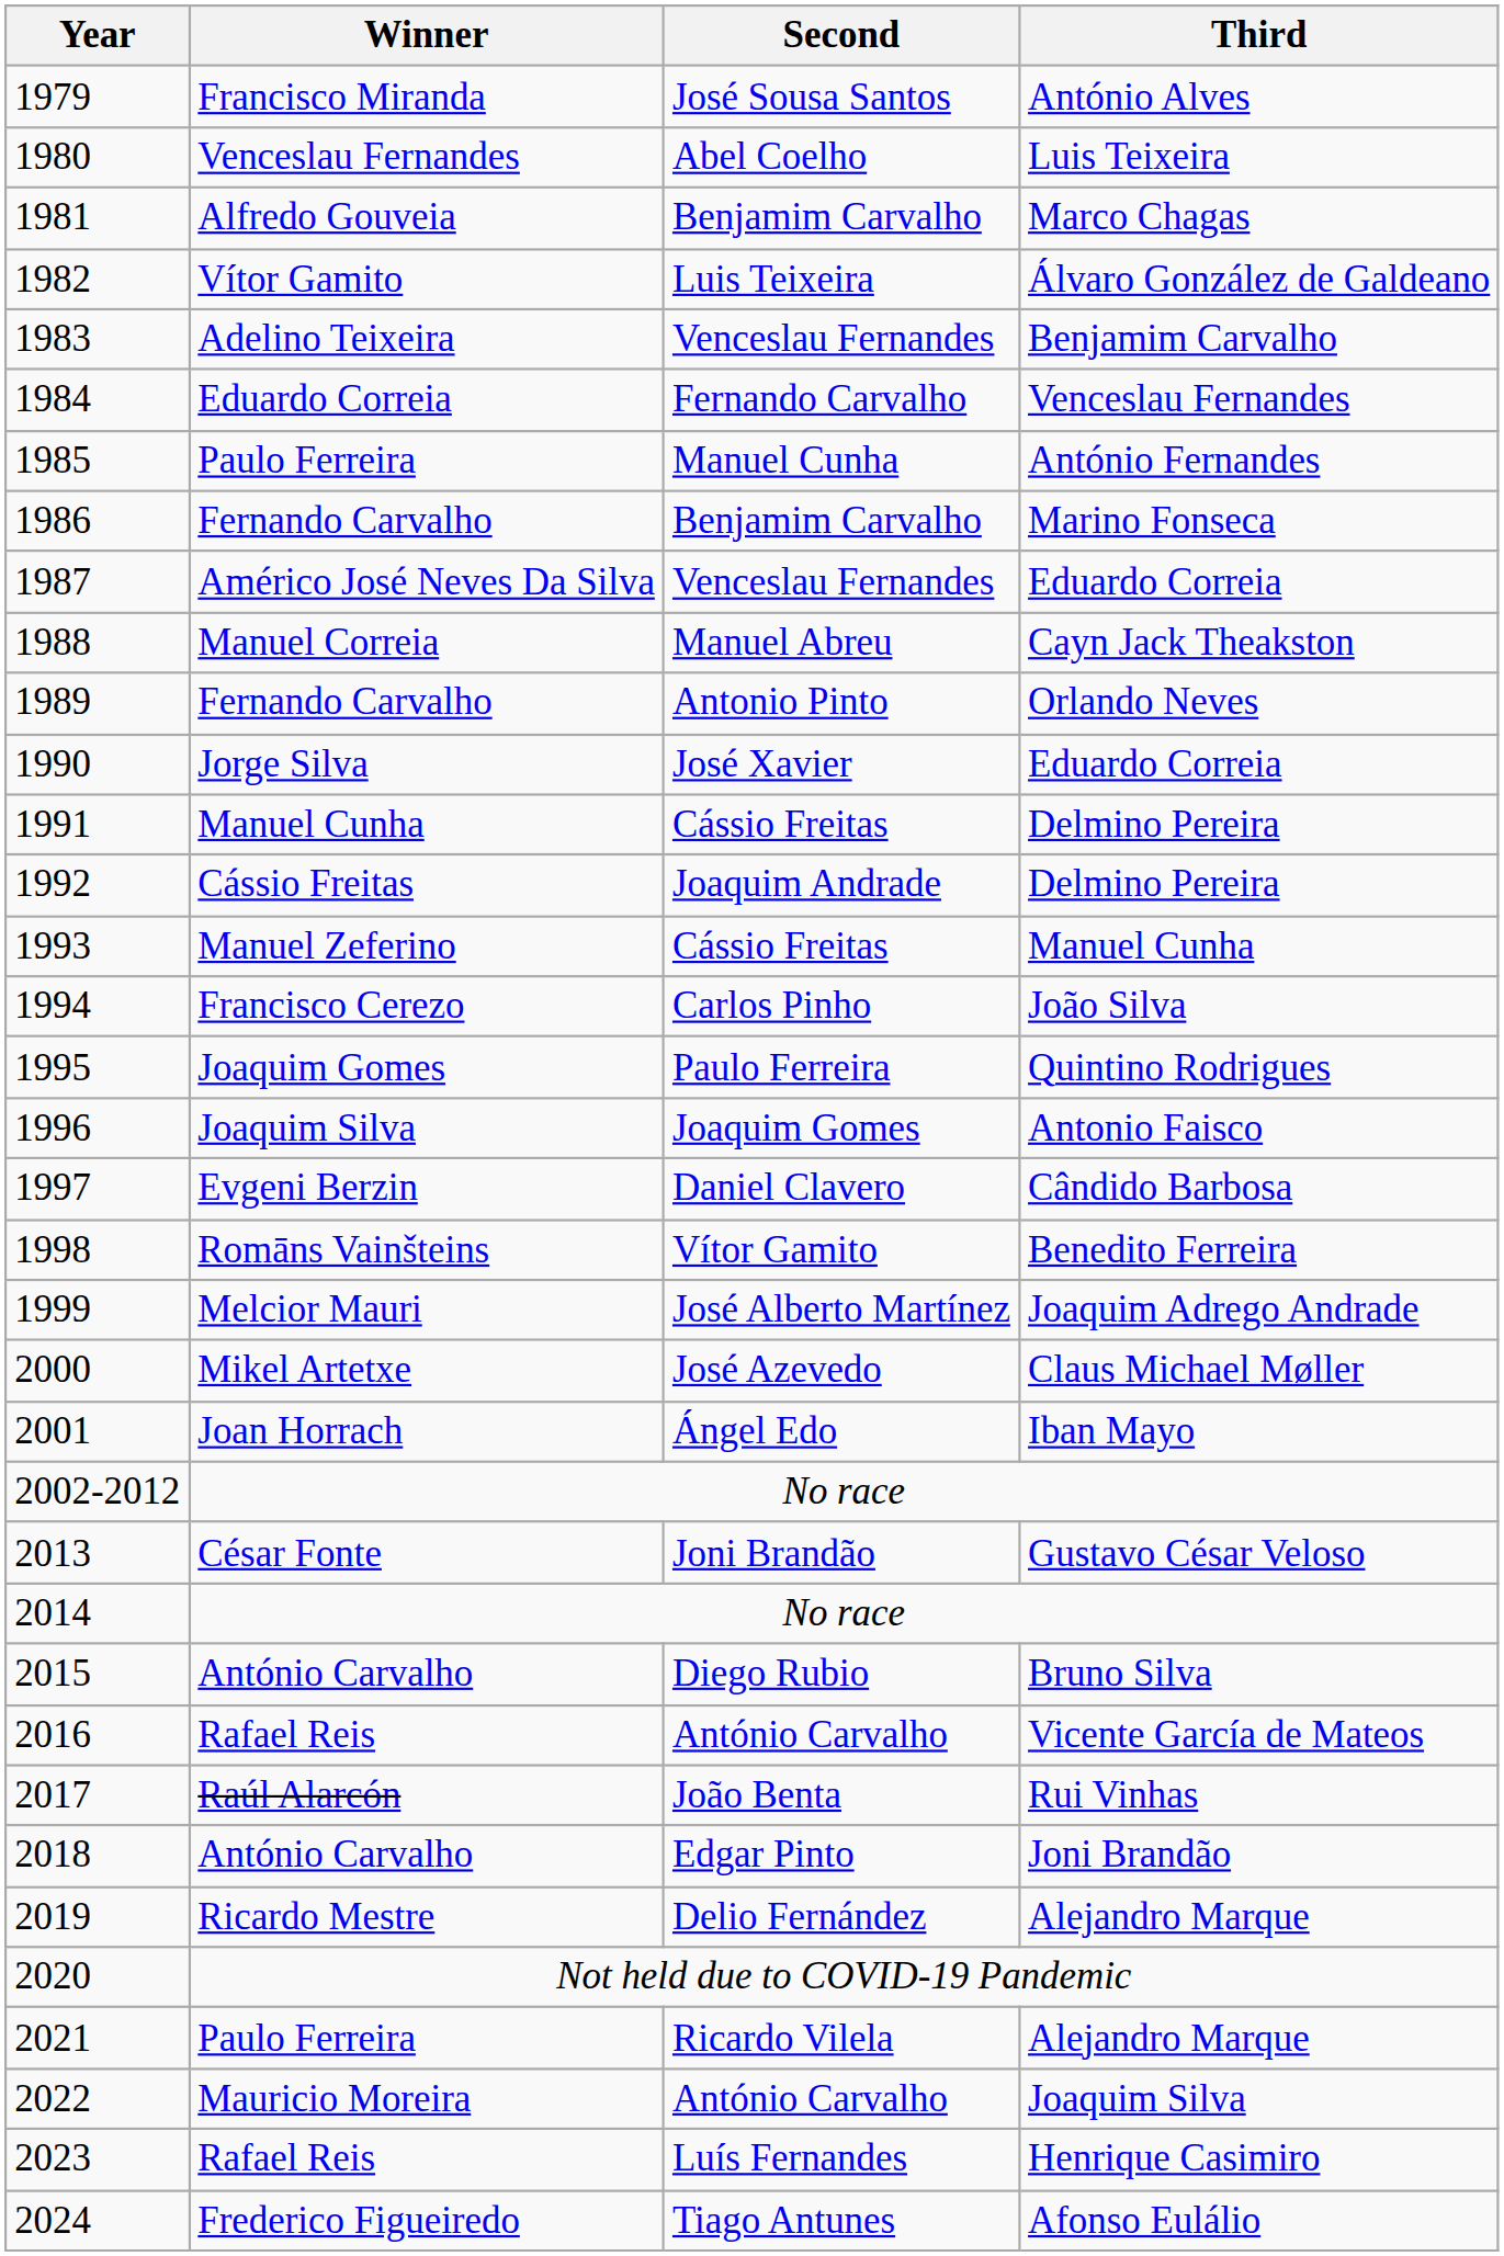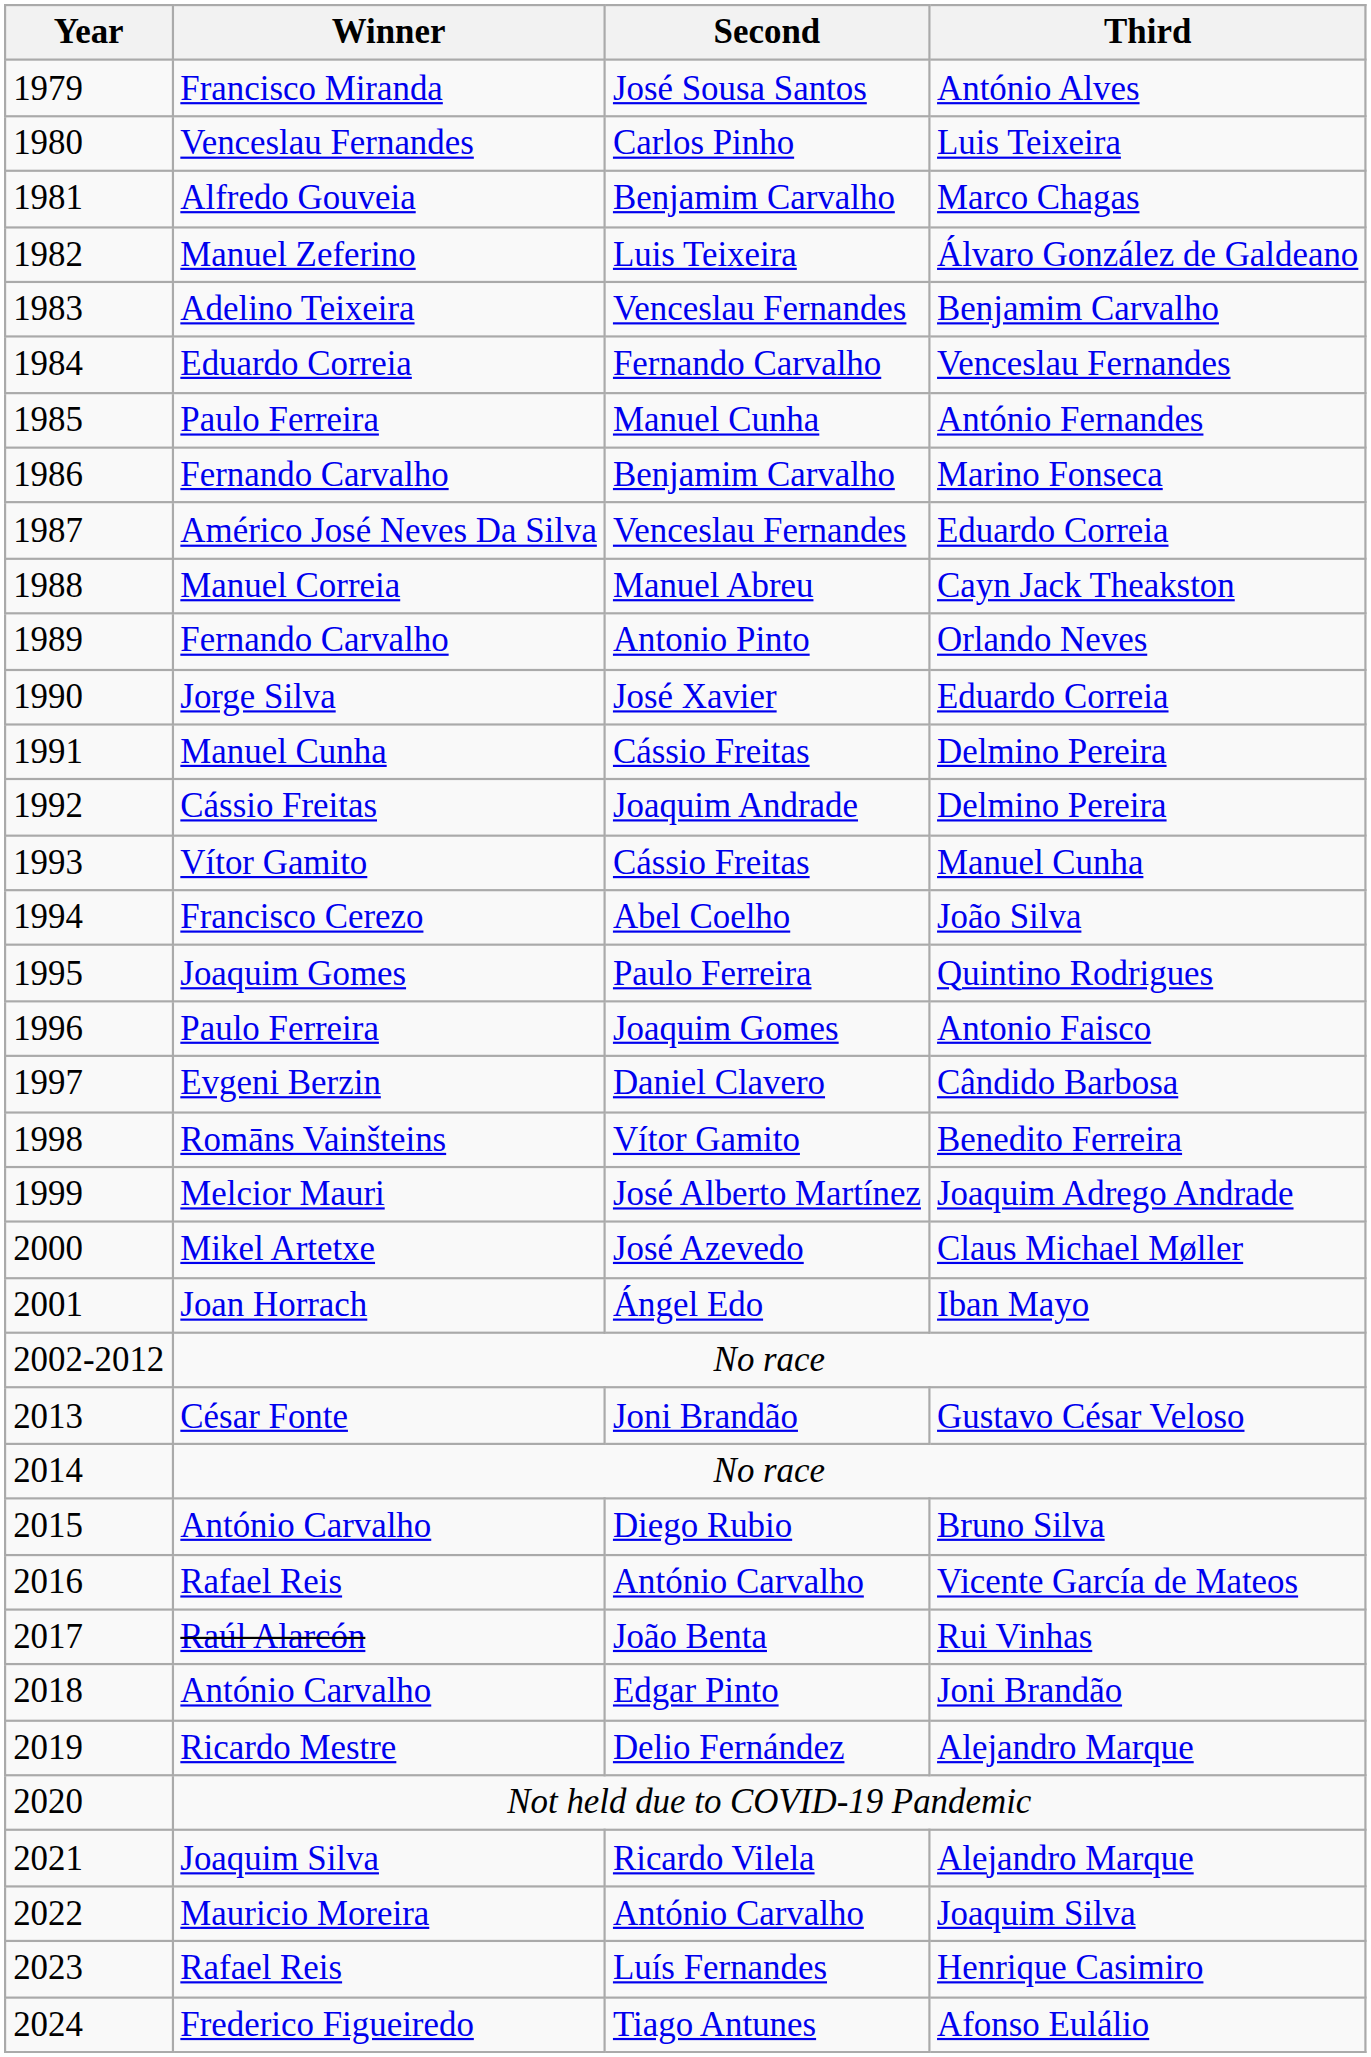 <table class="wikitable">
 <tr>
 <th>Year</th>
 <th>Winner</th>
 <th>Second</th>
 <th>Third</th>
 </tr>
 <tr>
 <td>1979</td>
 <td> <a href='#'>Francisco Miranda</a></td>
 <td> <a href='#'>José Sousa Santos</a></td>
 <td> <a href='#'>António Alves</a></td>
 </tr>
 <tr>
 <td>1980</td>
 <td> <a href='#'>Venceslau Fernandes</a></td>
-<td> <a href='#'>Abel Coelho</a></td>
+<td> <a href='#'>Carlos Pinho</a></td>
 <td> <a href='#'>Luis Teixeira</a></td>
 </tr>
 <tr>
 <td>1981</td>
 <td> <a href='#'>Alfredo Gouveia</a></td>
 <td> <a href='#'>Benjamim Carvalho</a></td>
 <td> <a href='#'>Marco Chagas</a></td>
 </tr>
 <tr>
 <td>1982</td>
-<td> <a href='#'>Vítor Gamito</a></td>
+<td> <a href='#'>Manuel Zeferino</a></td>
 <td> <a href='#'>Luis Teixeira</a></td>
 <td> <a href='#'>Álvaro González de Galdeano</a></td>
 </tr>
 <tr>
 <td>1983</td>
 <td> <a href='#'>Adelino Teixeira</a></td>
 <td> <a href='#'>Venceslau Fernandes</a></td>
 <td> <a href='#'>Benjamim Carvalho</a></td>
 </tr>
 <tr>
 <td>1984</td>
 <td> <a href='#'>Eduardo Correia</a></td>
 <td> <a href='#'>Fernando Carvalho</a></td>
 <td> <a href='#'>Venceslau Fernandes</a></td>
 </tr>
 <tr>
 <td>1985</td>
 <td> <a href='#'>Paulo Ferreira</a></td>
 <td> <a href='#'>Manuel Cunha</a></td>
 <td> <a href='#'>António Fernandes</a></td>
 </tr>
 <tr>
 <td>1986</td>
 <td> <a href='#'>Fernando Carvalho</a></td>
 <td> <a href='#'>Benjamim Carvalho</a></td>
 <td> <a href='#'>Marino Fonseca</a></td>
 </tr>
 <tr>
 <td>1987</td>
 <td> <a href='#'>Américo José Neves Da Silva</a></td>
 <td> <a href='#'>Venceslau Fernandes</a></td>
 <td> <a href='#'>Eduardo Correia</a></td>
 </tr>
 <tr>
 <td>1988</td>
 <td> <a href='#'>Manuel Correia</a></td>
 <td> <a href='#'>Manuel Abreu</a></td>
 <td> <a href='#'>Cayn Jack Theakston</a></td>
 </tr>
 <tr>
 <td>1989</td>
 <td> <a href='#'>Fernando Carvalho</a></td>
 <td> <a href='#'>Antonio Pinto</a></td>
 <td> <a href='#'>Orlando Neves</a></td>
 </tr>
 <tr>
 <td>1990</td>
 <td> <a href='#'>Jorge Silva</a></td>
 <td> <a href='#'>José Xavier</a></td>
 <td> <a href='#'>Eduardo Correia</a></td>
 </tr>
 <tr>
 <td>1991</td>
 <td> <a href='#'>Manuel Cunha</a></td>
 <td> <a href='#'>Cássio Freitas</a></td>
 <td> <a href='#'>Delmino Pereira</a></td>
 </tr>
 <tr>
 <td>1992</td>
 <td> <a href='#'>Cássio Freitas</a></td>
 <td> <a href='#'>Joaquim Andrade</a></td>
 <td> <a href='#'>Delmino Pereira</a></td>
 </tr>
 <tr>
 <td>1993</td>
-<td> <a href='#'>Manuel Zeferino</a></td>
+<td> <a href='#'>Vítor Gamito</a></td>
 <td> <a href='#'>Cássio Freitas</a></td>
 <td> <a href='#'>Manuel Cunha</a></td>
 </tr>
 <tr>
 <td>1994</td>
 <td> <a href='#'>Francisco Cerezo</a></td>
-<td> <a href='#'>Carlos Pinho</a></td>
+<td> <a href='#'>Abel Coelho</a></td>
 <td> <a href='#'>João Silva</a></td>
 </tr>
 <tr>
 <td>1995</td>
 <td> <a href='#'>Joaquim Gomes</a></td>
 <td> <a href='#'>Paulo Ferreira</a></td>
 <td> <a href='#'>Quintino Rodrigues</a></td>
 </tr>
 <tr>
 <td>1996</td>
-<td> <a href='#'>Joaquim Silva</a></td>
+<td> <a href='#'>Paulo Ferreira</a></td>
 <td> <a href='#'>Joaquim Gomes</a></td>
 <td> <a href='#'>Antonio Faisco</a></td>
 </tr>
 <tr>
 <td>1997</td>
 <td> <a href='#'>Evgeni Berzin</a></td>
 <td> <a href='#'>Daniel Clavero</a></td>
 <td> <a href='#'>Cândido Barbosa</a></td>
 </tr>
 <tr>
 <td>1998</td>
 <td> <a href='#'>Romāns Vainšteins</a></td>
 <td> <a href='#'>Vítor Gamito</a></td>
 <td> <a href='#'>Benedito Ferreira</a></td>
 </tr>
 <tr>
 <td>1999</td>
 <td> <a href='#'>Melcior Mauri</a></td>
 <td> <a href='#'>José Alberto Martínez</a></td>
 <td> <a href='#'>Joaquim Adrego Andrade</a></td>
 </tr>
 <tr>
 <td>2000</td>
 <td> <a href='#'>Mikel Artetxe</a></td>
 <td> <a href='#'>José Azevedo</a></td>
 <td> <a href='#'>Claus Michael Møller</a></td>
 </tr>
 <tr>
 <td>2001</td>
 <td> <a href='#'>Joan Horrach</a></td>
 <td> <a href='#'>Ángel Edo</a></td>
 <td> <a href='#'>Iban Mayo</a></td>
 </tr>
 <tr>
 <td>2002-2012</td>
 <td colspan=3 align=center><em>No race</em></td>
 </tr>
 <tr>
 <td>2013</td>
 <td> <a href='#'>César Fonte</a></td>
 <td> <a href='#'>Joni Brandão</a></td>
 <td> <a href='#'>Gustavo César Veloso</a></td>
 </tr>
 <tr>
 <td>2014</td>
 <td colspan=3 align=center><em>No race</em></td>
 </tr>
 <tr>
 <td>2015</td>
 <td> <a href='#'>António Carvalho</a></td>
 <td> <a href='#'>Diego Rubio</a></td>
 <td> <a href='#'>Bruno Silva</a></td>
 </tr>
 <tr>
 <td>2016</td>
 <td> <a href='#'>Rafael Reis</a></td>
 <td> <a href='#'>António Carvalho</a></td>
 <td> <a href='#'>Vicente García de Mateos</a></td>
 </tr>
 <tr>
 <td>2017</td>
 <td> <s><a href='#'>Raúl Alarcón</a></s></td>
 <td> <a href='#'>João Benta</a></td>
 <td> <a href='#'>Rui Vinhas</a></td>
 </tr>
 <tr>
 <td>2018</td>
 <td> <a href='#'>António Carvalho</a></td>
 <td> <a href='#'>Edgar Pinto</a></td>
 <td> <a href='#'>Joni Brandão</a></td>
 </tr>
 <tr>
 <td>2019</td>
 <td> <a href='#'>Ricardo Mestre</a></td>
 <td> <a href='#'>Delio Fernández</a></td>
 <td> <a href='#'>Alejandro Marque</a></td>
 </tr>
 <tr>
 <td>2020</td>
 <td colspan=3 align=center><em>Not held due to COVID-19 Pandemic</em></td>
 </tr>
 <tr>
 <td>2021</td>
-<td> <a href='#'>Paulo Ferreira</a></td>
+<td> <a href='#'>Joaquim Silva</a></td>
 <td> <a href='#'>Ricardo Vilela</a></td>
 <td> <a href='#'>Alejandro Marque</a></td>
 </tr>
 <tr>
 <td>2022</td>
 <td> <a href='#'>Mauricio Moreira</a></td>
 <td> <a href='#'>António Carvalho</a></td>
 <td> <a href='#'>Joaquim Silva</a></td>
 </tr>
 <tr>
 <td>2023</td>
 <td> <a href='#'>Rafael Reis</a></td>
 <td> <a href='#'>Luís Fernandes</a></td>
 <td> <a href='#'>Henrique Casimiro</a></td>
 </tr>
 <tr>
 <td>2024</td>
 <td> <a href='#'>Frederico Figueiredo</a></td>
 <td> <a href='#'>Tiago Antunes</a></td>
 <td> <a href='#'>Afonso Eulálio</a></td>
 </tr>
 </table>
